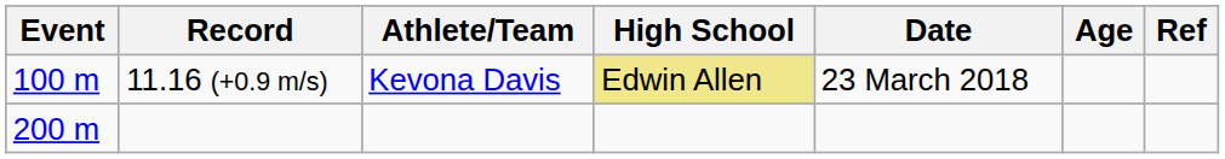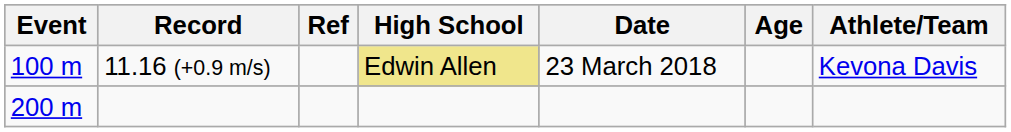 <table class="wikitable" style="font-size:95%; width: 95%;">
 <tr>
 <th>Event</th>
 <th>Record</th>
-<th>Athlete/Team</th>
+<th>Ref</th>
 <th>High School</th>
 <th>Date</th>
 <th>Age</th>
-<th>Ref</th>
+<th>Athlete/Team</th>
 </tr>
 <tr>
 <td><a href='#'>100 m</a></td>
 <td>11.16 <small>(+0.9 m/s)</small></td>
-<td><a href='#'>Kevona Davis</a></td>
+<td></td>
 <td style="background: khaki;">Edwin Allen</td>
 <td>23 March 2018</td>
 <td></td>
-<td></td>
+<td><a href='#'>Kevona Davis</a></td>
 </tr>
 <tr>
 <td><a href='#'>200 m</a></td>
 <td></td>
 <td></td>
 <td></td>
 <td></td>
 <td></td>
 <td></td>
 </tr>
 </table>
